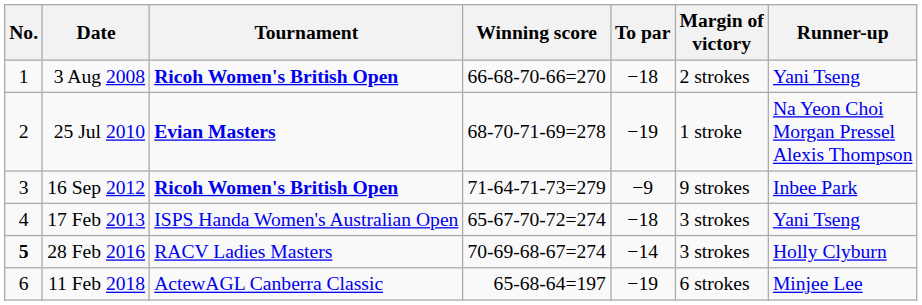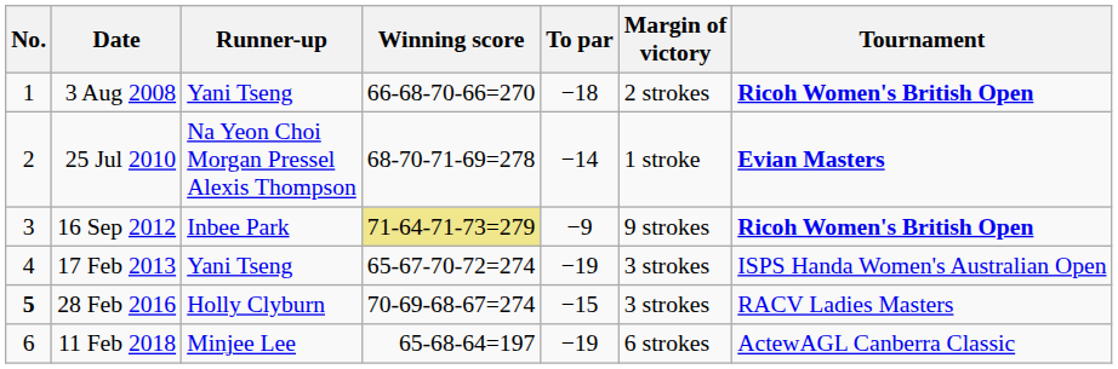 <table class="wikitable" style="font-size:95%;">
 <tr>
 <th>No.</th>
 <th>Date</th>
-<th>Tournament</th>
+<th>Runner-up</th>
 <th>Winning score</th>
 <th>To par</th>
 <th>Margin of<br>victory</th>
-<th>Runner-up</th>
+<th>Tournament</th>
 </tr>
 <tr>
 <td align=center>1</td>
 <td align=right>3 Aug <a href='#'>2008</a></td>
-<td><strong><a href='#'>Ricoh Women's British Open</a></strong></td>
+<td> <a href='#'>Yani Tseng</a></td>
 <td align=right>66-68-70-66=270</td>
 <td align=center>−18</td>
 <td>2 strokes</td>
-<td> <a href='#'>Yani Tseng</a></td>
+<td><strong><a href='#'>Ricoh Women's British Open</a></strong></td>
 </tr>
 <tr>
 <td align=center>2</td>
 <td align=right>25 Jul <a href='#'>2010</a></td>
+<td> <a href='#'>Na Yeon Choi</a><br> <a href='#'>Morgan Pressel</a><br> <a href='#'>Alexis Thompson</a></td>
+<td align=right>68-70-71-69=278</td>
+<td align=center>−14</td>
+<td>1 stroke</td>
 <td><strong><a href='#'>Evian Masters</a></strong></td>
-<td align=right>68-70-71-69=278</td>
-<td align=center>−19</td>
-<td>1 stroke</td>
-<td> <a href='#'>Na Yeon Choi</a><br> <a href='#'>Morgan Pressel</a><br> <a href='#'>Alexis Thompson</a></td>
 </tr>
 <tr>
 <td align=center>3</td>
 <td align=right>16 Sep <a href='#'>2012</a></td>
-<td><strong><a href='#'>Ricoh Women's British Open</a></strong></td>
-<td align=right>71-64-71-73=279</td>
+<td> <a href='#'>Inbee Park</a></td>
+<td align=right style="background: khaki;">71-64-71-73=279</td>
 <td align=center>−9</td>
 <td>9 strokes</td>
-<td> <a href='#'>Inbee Park</a></td>
+<td><strong><a href='#'>Ricoh Women's British Open</a></strong></td>
 </tr>
 <tr>
 <td align=center>4</td>
 <td align=right>17 Feb <a href='#'>2013</a></td>
+<td> <a href='#'>Yani Tseng</a></td>
+<td align=right>65-67-70-72=274</td>
+<td align=center>−19</td>
+<td>3 strokes</td>
 <td><a href='#'>ISPS Handa Women's Australian Open</a></td>
-<td align=right>65-67-70-72=274</td>
-<td align=center>−18</td>
-<td>3 strokes</td>
-<td> <a href='#'>Yani Tseng</a></td>
 </tr>
 <tr>
 <td align=center><strong>5</strong></td>
 <td align=right>28 Feb <a href='#'>2016</a></td>
+<td> <a href='#'>Holly Clyburn</a></td>
+<td align=right>70-69-68-67=274</td>
+<td align=center>−15</td>
+<td>3 strokes</td>
 <td><a href='#'>RACV Ladies Masters</a></td>
-<td align=right>70-69-68-67=274</td>
-<td align=center>−14</td>
-<td>3 strokes</td>
-<td> <a href='#'>Holly Clyburn</a></td>
 </tr>
 <tr>
 <td align=center>6</td>
 <td align=right>11 Feb <a href='#'>2018</a></td>
-<td><a href='#'>ActewAGL Canberra Classic</a> </td>
+<td> <a href='#'>Minjee Lee</a></td>
 <td align=right>65-68-64=197</td>
 <td align=center>−19</td>
 <td>6 strokes</td>
-<td> <a href='#'>Minjee Lee</a></td>
+<td><a href='#'>ActewAGL Canberra Classic</a> </td>
 </tr>
 </table>
